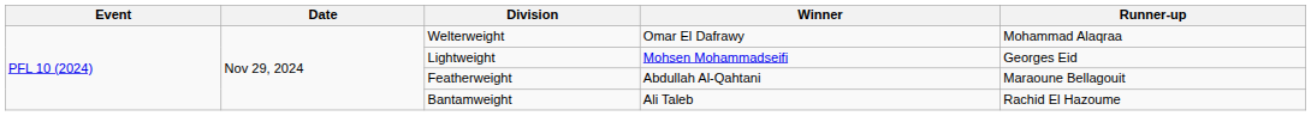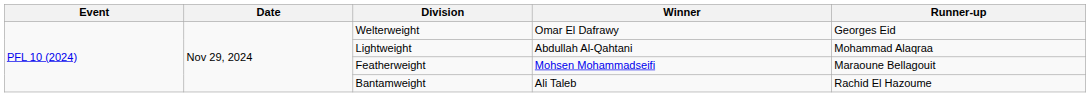 <table class="wikitable" style="width:99%;">
 <tr>
 <th>Event</th>
 <th>Date</th>
 <th>Division</th>
 <th>Winner</th>
 <th>Runner-up</th>
 </tr>
 <tr>
 <td rowspan=4><a href='#'>PFL 10 (2024)</a></td>
 <td rowspan=4>Nov 29, 2024</td>
 <td>Welterweight</td>
 <td> Omar El Dafrawy</td>
+<td> Georges Eid</td>
+</tr>
+<tr>
+<td>Lightweight</td>
+<td> Abdullah Al-Qahtani</td>
 <td> Mohammad Alaqraa</td>
 </tr>
 <tr>
-<td>Lightweight</td>
+<td>Featherweight</td>
 <td> <a href='#'>Mohsen Mohammadseifi</a></td>
-<td> Georges Eid</td>
-</tr>
-<tr>
-<td>Featherweight</td>
-<td> Abdullah Al-Qahtani</td>
 <td> Maraoune Bellagouit</td>
 </tr>
 <tr>
 <td>Bantamweight</td>
 <td> Ali Taleb</td>
 <td> Rachid El Hazoume</td>
 </tr>
 </table>
